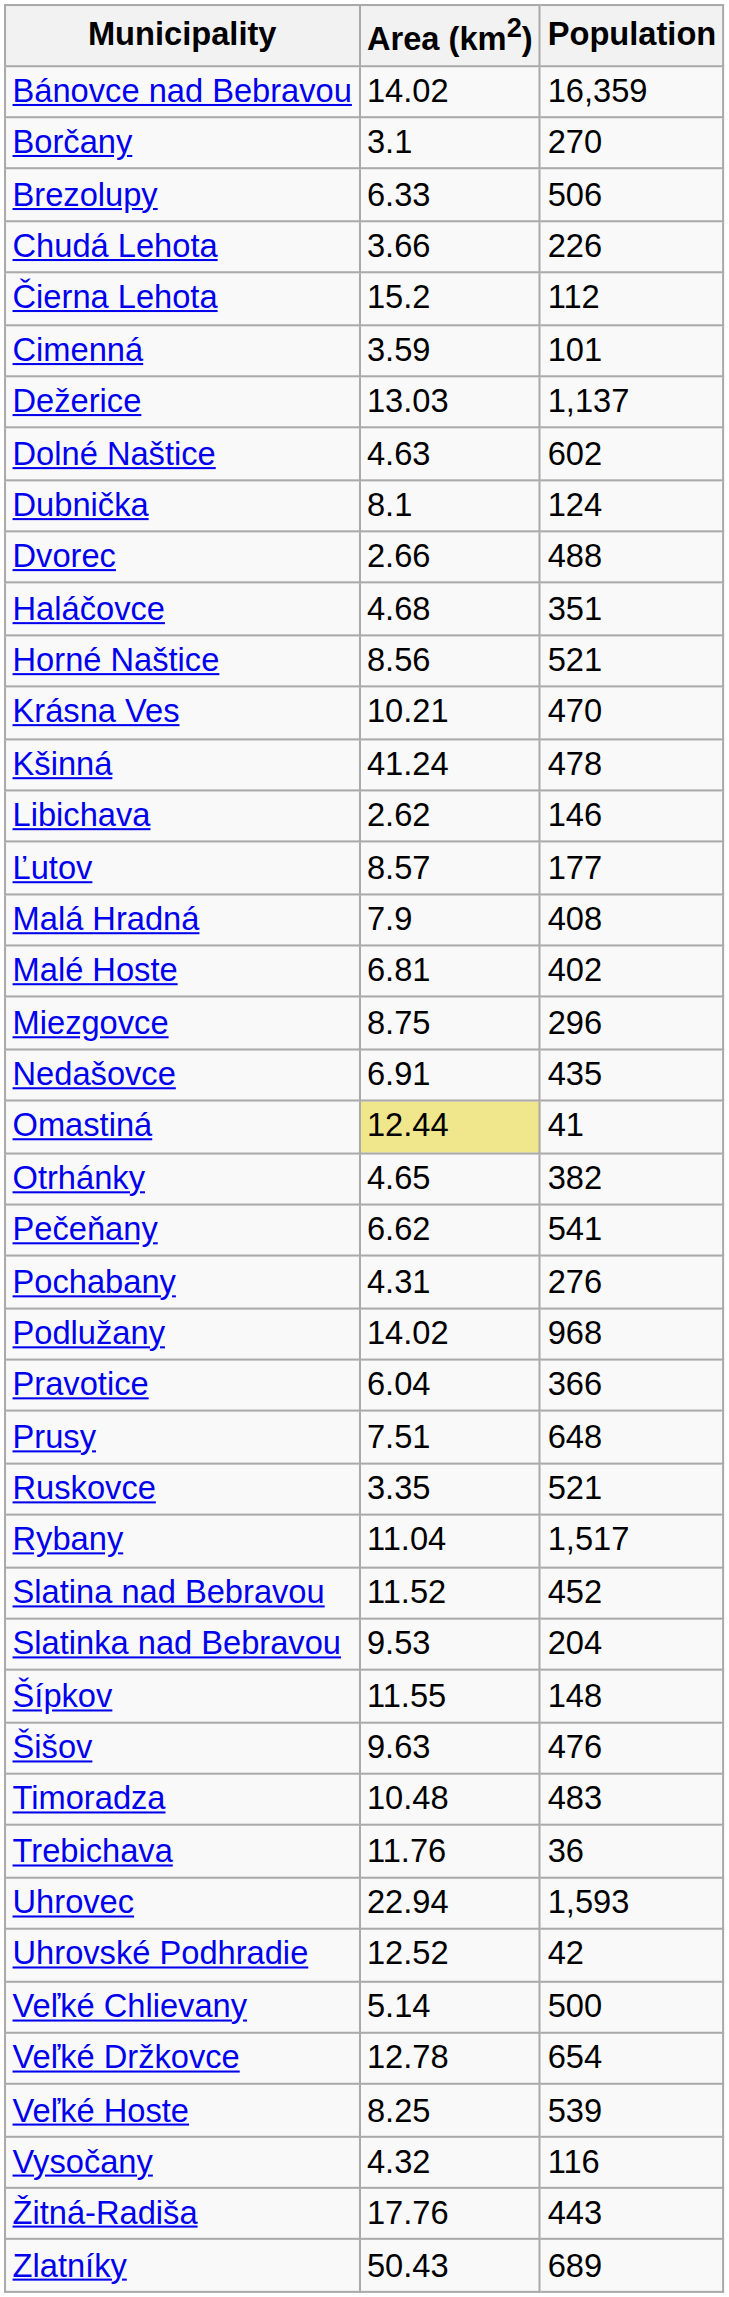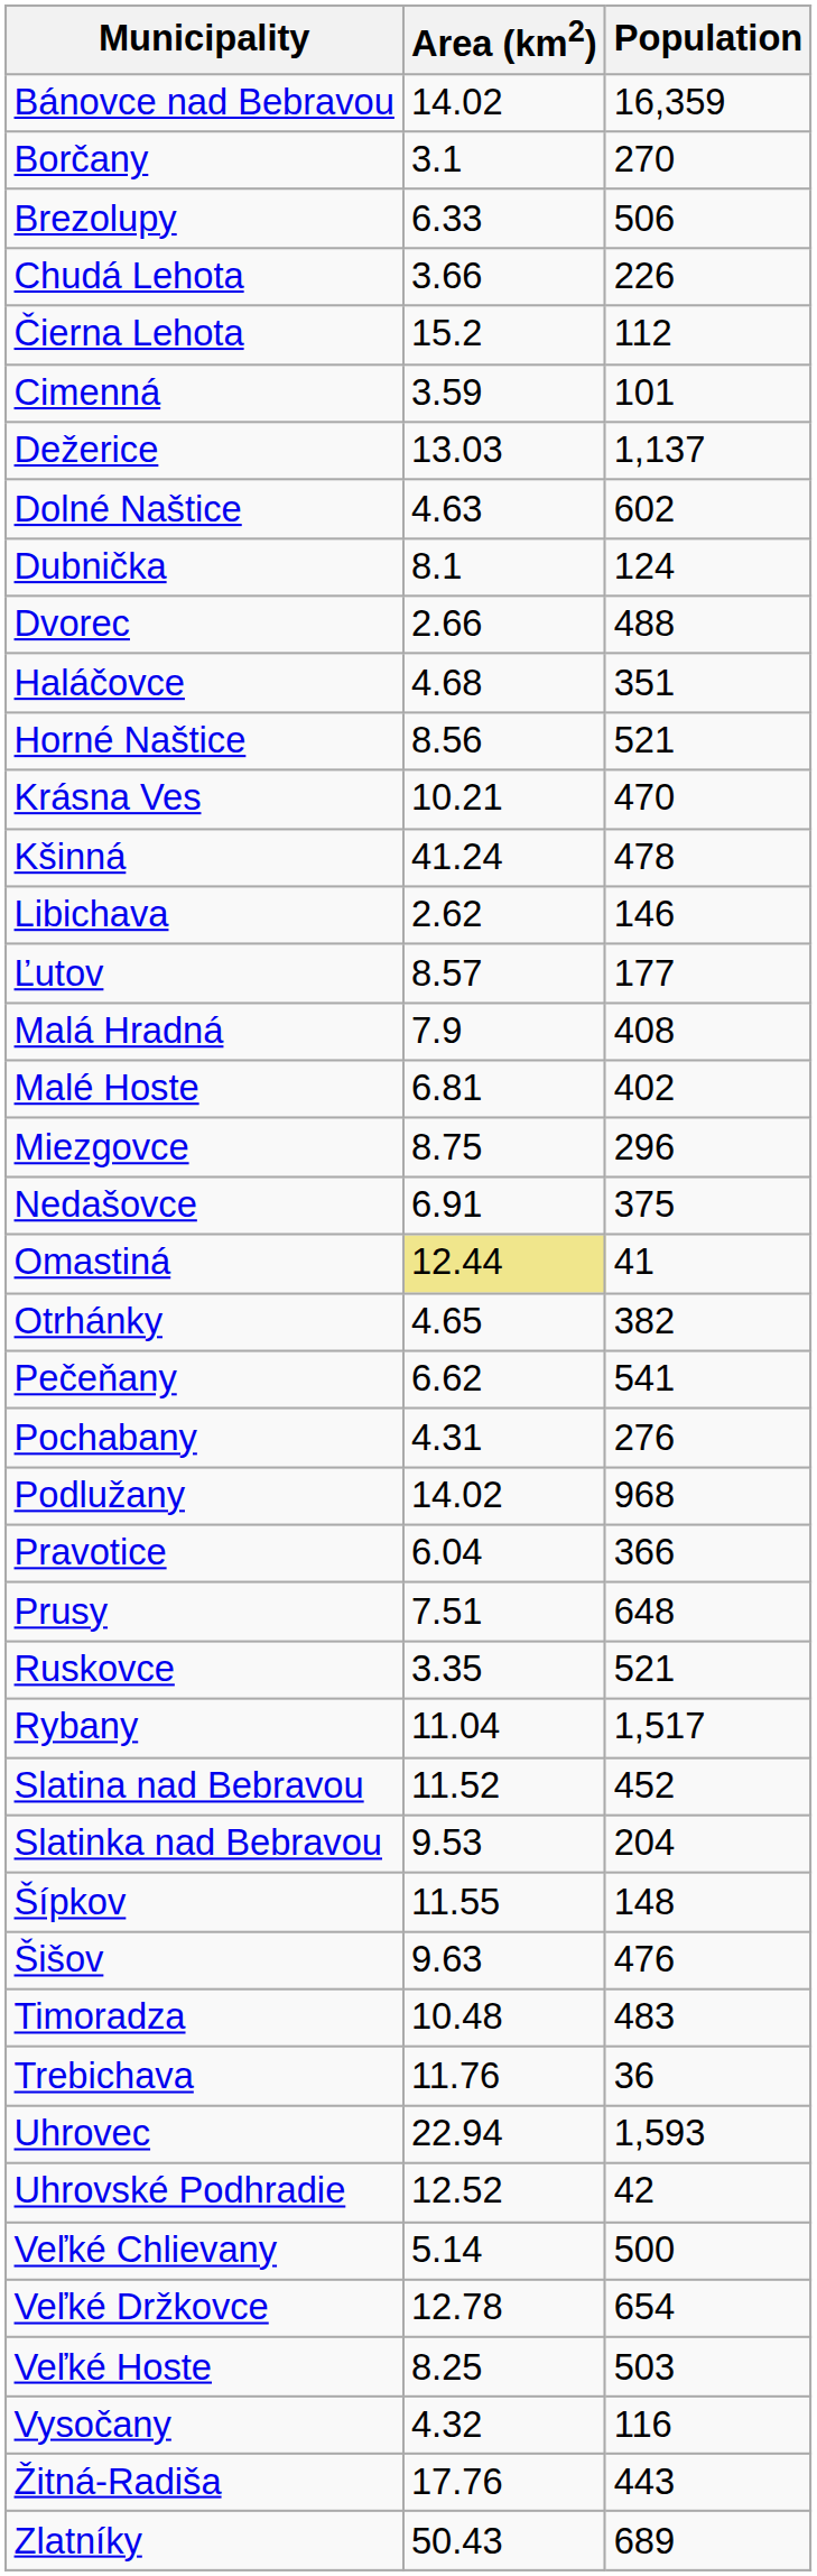 <table class="wikitable sortable">
 <tr>
 <th>Municipality</th>
 <th>Area (km<sup>2</sup>)</th>
 <th>Population</th>
 </tr>
 <tr>
 <td><a href='#'>Bánovce nad Bebravou</a></td>
 <td>14.02</td>
 <td>16,359</td>
 </tr>
 <tr>
 <td><a href='#'>Borčany</a></td>
 <td>3.1</td>
 <td>270</td>
 </tr>
 <tr>
 <td><a href='#'>Brezolupy</a></td>
 <td>6.33</td>
 <td>506</td>
 </tr>
 <tr>
 <td><a href='#'>Chudá Lehota</a></td>
 <td>3.66</td>
 <td>226</td>
 </tr>
 <tr>
 <td><a href='#'>Čierna Lehota</a></td>
 <td>15.2</td>
 <td>112</td>
 </tr>
 <tr>
 <td><a href='#'>Cimenná</a></td>
 <td>3.59</td>
 <td>101</td>
 </tr>
 <tr>
 <td><a href='#'>Dežerice</a></td>
 <td>13.03</td>
 <td>1,137</td>
 </tr>
 <tr>
 <td><a href='#'>Dolné Naštice</a></td>
 <td>4.63</td>
 <td>602</td>
 </tr>
 <tr>
 <td><a href='#'>Dubnička</a></td>
 <td>8.1</td>
 <td>124</td>
 </tr>
 <tr>
 <td><a href='#'>Dvorec</a></td>
 <td>2.66</td>
 <td>488</td>
 </tr>
 <tr>
 <td><a href='#'>Haláčovce</a></td>
 <td>4.68</td>
 <td>351</td>
 </tr>
 <tr>
 <td><a href='#'>Horné Naštice</a></td>
 <td>8.56</td>
 <td>521</td>
 </tr>
 <tr>
 <td><a href='#'>Krásna Ves</a></td>
 <td>10.21</td>
 <td>470</td>
 </tr>
 <tr>
 <td><a href='#'>Kšinná</a></td>
 <td>41.24</td>
 <td>478</td>
 </tr>
 <tr>
 <td><a href='#'>Libichava</a></td>
 <td>2.62</td>
 <td>146</td>
 </tr>
 <tr>
 <td><a href='#'>Ľutov</a></td>
 <td>8.57</td>
 <td>177</td>
 </tr>
 <tr>
 <td><a href='#'>Malá Hradná</a></td>
 <td>7.9</td>
 <td>408</td>
 </tr>
 <tr>
 <td><a href='#'>Malé Hoste</a></td>
 <td>6.81</td>
 <td>402</td>
 </tr>
 <tr>
 <td><a href='#'>Miezgovce</a></td>
 <td>8.75</td>
 <td>296</td>
 </tr>
 <tr>
 <td><a href='#'>Nedašovce</a></td>
 <td>6.91</td>
-<td>435</td>
+<td>375</td>
 </tr>
 <tr>
 <td><a href='#'>Omastiná</a></td>
 <td style="background: khaki;">12.44</td>
 <td>41</td>
 </tr>
 <tr>
 <td><a href='#'>Otrhánky</a></td>
 <td>4.65</td>
 <td>382</td>
 </tr>
 <tr>
 <td><a href='#'>Pečeňany</a></td>
 <td>6.62</td>
 <td>541</td>
 </tr>
 <tr>
 <td><a href='#'>Pochabany</a></td>
 <td>4.31</td>
 <td>276</td>
 </tr>
 <tr>
 <td><a href='#'>Podlužany</a></td>
 <td>14.02</td>
 <td>968</td>
 </tr>
 <tr>
 <td><a href='#'>Pravotice</a></td>
 <td>6.04</td>
 <td>366</td>
 </tr>
 <tr>
 <td><a href='#'>Prusy</a></td>
 <td>7.51</td>
 <td>648</td>
 </tr>
 <tr>
 <td><a href='#'>Ruskovce</a></td>
 <td>3.35</td>
 <td>521</td>
 </tr>
 <tr>
 <td><a href='#'>Rybany</a></td>
 <td>11.04</td>
 <td>1,517</td>
 </tr>
 <tr>
 <td><a href='#'>Slatina nad Bebravou</a></td>
 <td>11.52</td>
 <td>452</td>
 </tr>
 <tr>
 <td><a href='#'>Slatinka nad Bebravou</a></td>
 <td>9.53</td>
 <td>204</td>
 </tr>
 <tr>
 <td><a href='#'>Šípkov</a></td>
 <td>11.55</td>
 <td>148</td>
 </tr>
 <tr>
 <td><a href='#'>Šišov</a></td>
 <td>9.63</td>
 <td>476</td>
 </tr>
 <tr>
 <td><a href='#'>Timoradza</a></td>
 <td>10.48</td>
 <td>483</td>
 </tr>
 <tr>
 <td><a href='#'>Trebichava</a></td>
 <td>11.76</td>
 <td>36</td>
 </tr>
 <tr>
 <td><a href='#'>Uhrovec</a></td>
 <td>22.94</td>
 <td>1,593</td>
 </tr>
 <tr>
 <td><a href='#'>Uhrovské Podhradie</a></td>
 <td>12.52</td>
 <td>42</td>
 </tr>
 <tr>
 <td><a href='#'>Veľké Chlievany</a></td>
 <td>5.14</td>
 <td>500</td>
 </tr>
 <tr>
 <td><a href='#'>Veľké Držkovce</a></td>
 <td>12.78</td>
 <td>654</td>
 </tr>
 <tr>
 <td><a href='#'>Veľké Hoste</a></td>
 <td>8.25</td>
-<td>539</td>
+<td>503</td>
 </tr>
 <tr>
 <td><a href='#'>Vysočany</a></td>
 <td>4.32</td>
 <td>116</td>
 </tr>
 <tr>
 <td><a href='#'>Žitná-Radiša</a></td>
 <td>17.76</td>
 <td>443</td>
 </tr>
 <tr>
 <td><a href='#'>Zlatníky</a></td>
 <td>50.43</td>
 <td>689</td>
 </tr>
 </table>
